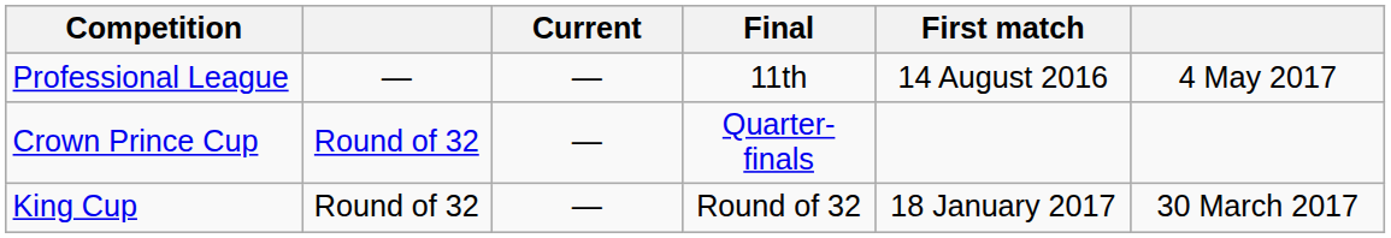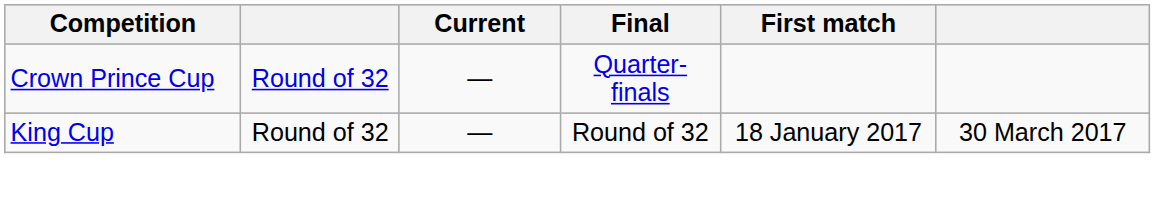 <table class="wikitable" style="text-align:center; width:730px;">
 <tr>
 <th style="text-align:center; width:150px;">Competition</th>
 <th style="text-align:center; width:100px;"></th>
 <th style="text-align:center; width:100px;">Current<br></th>
 <th style="text-align:center; width:100px;">Final<br></th>
 <th style="text-align:center; width:140px;">First match</th>
 <th style="text-align:center; width:140px;"></th>
-</tr>
-<tr>
-<td style="text-align:left;"><a href='#'>Professional League</a></td>
-<td>—</td>
-<td>—</td>
-<td>11th</td>
-<td>14 August 2016</td>
-<td>4 May 2017</td>
 </tr>
 <tr>
 <td style="text-align:left;"><a href='#'>Crown Prince Cup</a></td>
 <td><a href='#'>Round of 32</a></td>
 <td>—</td>
 <td><a href='#'>Quarter-finals</a></td>
 <td></td>
 <td></td>
 </tr>
 <tr>
 <td style="text-align:left;"><a href='#'>King Cup</a></td>
 <td>Round of 32</td>
 <td>—</td>
 <td>Round of 32</td>
 <td>18 January 2017</td>
 <td>30 March 2017</td>
 </tr>
 </table>
